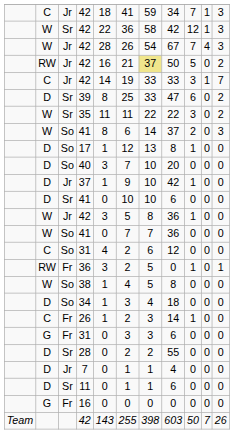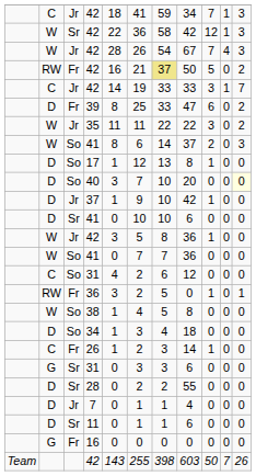 <table class="wikitable sortable" style="text-align:center">
 <tr>
 </tr>
 <tr>
 <td align=left></td>
 <td>C</td>
 <td>Jr</td>
 <td>42</td>
 <td>18</td>
 <td>41</td>
 <td>59</td>
 <td>34</td>
 <td>7</td>
 <td>1</td>
 <td>3</td>
 </tr>
 <tr>
 <td align=left></td>
 <td>W</td>
 <td>Sr</td>
 <td>42</td>
 <td>22</td>
 <td>36</td>
 <td>58</td>
 <td>42</td>
 <td>12</td>
 <td>1</td>
 <td>3</td>
 </tr>
 <tr>
 <td align=left></td>
 <td>W</td>
 <td>Jr</td>
 <td>42</td>
 <td>28</td>
 <td>26</td>
 <td>54</td>
 <td>67</td>
 <td>7</td>
 <td>4</td>
 <td>3</td>
 </tr>
 <tr>
 <td align=left></td>
 <td>RW</td>
-<td>Jr</td>
+<td>Fr</td>
 <td>42</td>
 <td>16</td>
 <td>21</td>
 <td style="background: khaki;">37</td>
 <td>50</td>
 <td>5</td>
 <td>0</td>
 <td>2</td>
 </tr>
 <tr>
 <td align=left></td>
 <td>C</td>
 <td>Jr</td>
 <td>42</td>
 <td>14</td>
 <td>19</td>
 <td>33</td>
 <td>33</td>
 <td>3</td>
 <td>1</td>
 <td>7</td>
 </tr>
 <tr>
 <td align=left></td>
 <td>D</td>
-<td>Sr</td>
+<td>Fr</td>
 <td>39</td>
 <td>8</td>
 <td>25</td>
 <td>33</td>
 <td>47</td>
 <td>6</td>
 <td>0</td>
 <td>2</td>
 </tr>
 <tr>
 <td align=left></td>
 <td>W</td>
-<td>Sr</td>
+<td>Jr</td>
 <td>35</td>
 <td>11</td>
 <td>11</td>
 <td>22</td>
 <td>22</td>
 <td>3</td>
 <td>0</td>
 <td>2</td>
 </tr>
 <tr>
 <td align=left></td>
 <td>W</td>
 <td>So</td>
 <td>41</td>
 <td>8</td>
 <td>6</td>
 <td>14</td>
 <td>37</td>
 <td>2</td>
 <td>0</td>
 <td>3</td>
 </tr>
 <tr>
 <td align=left></td>
 <td>D</td>
 <td>So</td>
 <td>17</td>
 <td>1</td>
 <td>12</td>
 <td>13</td>
 <td>8</td>
 <td>1</td>
 <td>0</td>
 <td>0</td>
 </tr>
 <tr>
 <td align=left></td>
 <td>D</td>
 <td>So</td>
 <td>40</td>
 <td>3</td>
 <td>7</td>
 <td>10</td>
 <td>20</td>
 <td>0</td>
 <td>0</td>
-<td>0</td>
+<td style="background: lightyellow;">0</td>
 </tr>
 <tr>
 <td align=left></td>
 <td>D</td>
 <td>Jr</td>
 <td>37</td>
 <td>1</td>
 <td>9</td>
 <td>10</td>
 <td>42</td>
 <td>1</td>
 <td>0</td>
 <td>0</td>
 </tr>
 <tr>
 <td align=left></td>
 <td>D</td>
 <td>Sr</td>
 <td>41</td>
 <td>0</td>
 <td>10</td>
 <td>10</td>
 <td>6</td>
 <td>0</td>
 <td>0</td>
 <td>0</td>
 </tr>
 <tr>
 <td align=left></td>
 <td>W</td>
 <td>Jr</td>
 <td>42</td>
 <td>3</td>
 <td>5</td>
 <td>8</td>
 <td>36</td>
 <td>1</td>
 <td>0</td>
 <td>0</td>
 </tr>
 <tr>
 <td align=left></td>
 <td>W</td>
 <td>So</td>
 <td>41</td>
 <td>0</td>
 <td>7</td>
 <td>7</td>
 <td>36</td>
 <td>0</td>
 <td>0</td>
 <td>0</td>
 </tr>
 <tr>
 <td align=left></td>
 <td>C</td>
 <td>So</td>
 <td>31</td>
 <td>4</td>
 <td>2</td>
 <td>6</td>
 <td>12</td>
 <td>0</td>
 <td>0</td>
 <td>0</td>
 </tr>
 <tr>
 <td align=left></td>
 <td>RW</td>
 <td>Fr</td>
 <td>36</td>
 <td>3</td>
 <td>2</td>
 <td>5</td>
 <td>0</td>
 <td>1</td>
 <td>0</td>
 <td>1</td>
 </tr>
 <tr>
 <td align=left></td>
 <td>W</td>
 <td>So</td>
 <td>38</td>
 <td>1</td>
 <td>4</td>
 <td>5</td>
 <td>8</td>
 <td>0</td>
 <td>0</td>
 <td>0</td>
 </tr>
 <tr>
 <td align=left></td>
 <td>D</td>
 <td>So</td>
 <td>34</td>
 <td>1</td>
 <td>3</td>
 <td>4</td>
 <td>18</td>
 <td>0</td>
 <td>0</td>
 <td>0</td>
 </tr>
 <tr>
 <td align=left></td>
 <td>C</td>
 <td>Fr</td>
 <td>26</td>
 <td>1</td>
 <td>2</td>
 <td>3</td>
 <td>14</td>
 <td>1</td>
 <td>0</td>
 <td>0</td>
 </tr>
 <tr>
 <td align=left></td>
 <td>G</td>
-<td>Fr</td>
+<td>Sr</td>
 <td>31</td>
 <td>0</td>
 <td>3</td>
 <td>3</td>
 <td>6</td>
 <td>0</td>
 <td>0</td>
 <td>0</td>
 </tr>
 <tr>
 <td align=left></td>
 <td>D</td>
 <td>Sr</td>
 <td>28</td>
 <td>0</td>
 <td>2</td>
 <td>2</td>
 <td>55</td>
 <td>0</td>
 <td>0</td>
 <td>0</td>
 </tr>
 <tr>
 <td align=left></td>
 <td>D</td>
 <td>Jr</td>
 <td>7</td>
 <td>0</td>
 <td>1</td>
 <td>1</td>
 <td>4</td>
 <td>0</td>
 <td>0</td>
 <td>0</td>
 </tr>
 <tr>
 <td align=left></td>
 <td>D</td>
 <td>Sr</td>
 <td>11</td>
 <td>0</td>
 <td>1</td>
 <td>1</td>
 <td>6</td>
 <td>0</td>
 <td>0</td>
 <td>0</td>
 </tr>
 <tr>
 <td align=left></td>
 <td>G</td>
 <td>Fr</td>
 <td>16</td>
 <td>0</td>
 <td>0</td>
 <td>0</td>
 <td>0</td>
 <td>0</td>
 <td>0</td>
 <td>0</td>
 </tr>
 <tr class="sortbottom">
 <td align=left><em>Team</em></td>
 <td></td>
 <td></td>
 <td><em>42</em></td>
 <td><em>143</em></td>
 <td><em>255</em></td>
 <td><em>398</em></td>
 <td><em>603</em></td>
 <td><em>50</em></td>
 <td><em>7</em></td>
 <td><em>26</em></td>
 </tr>
 </table>
